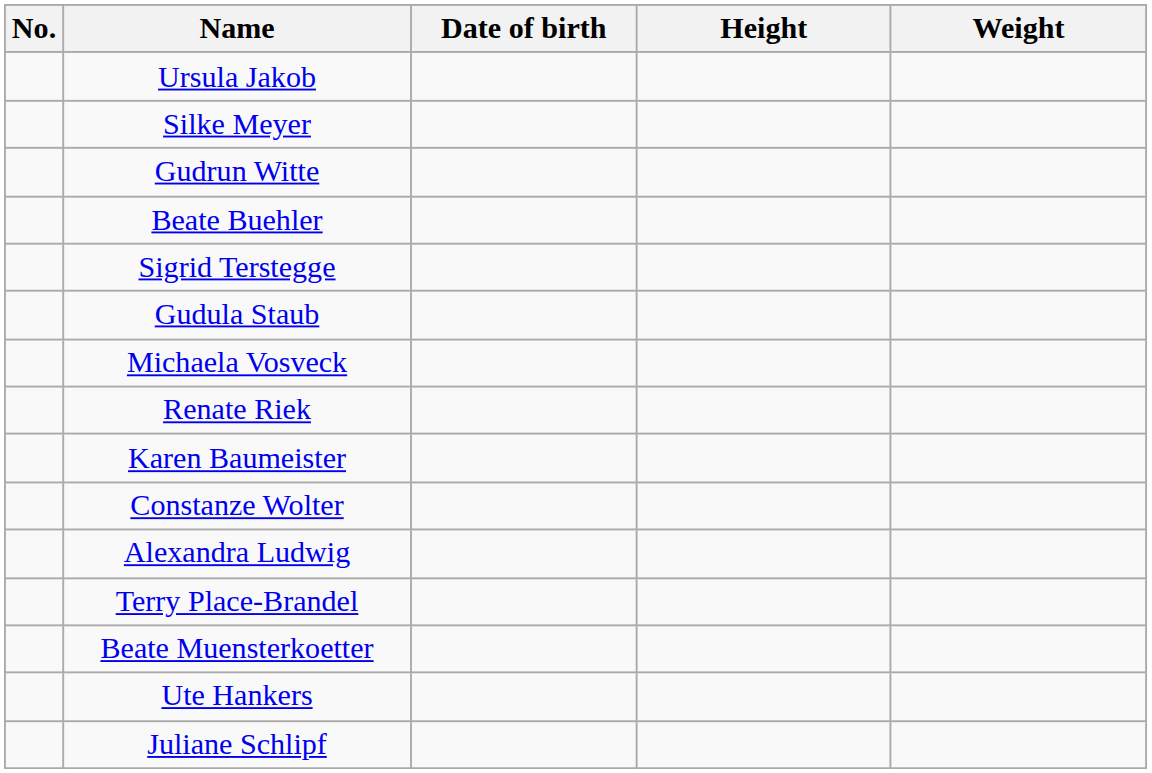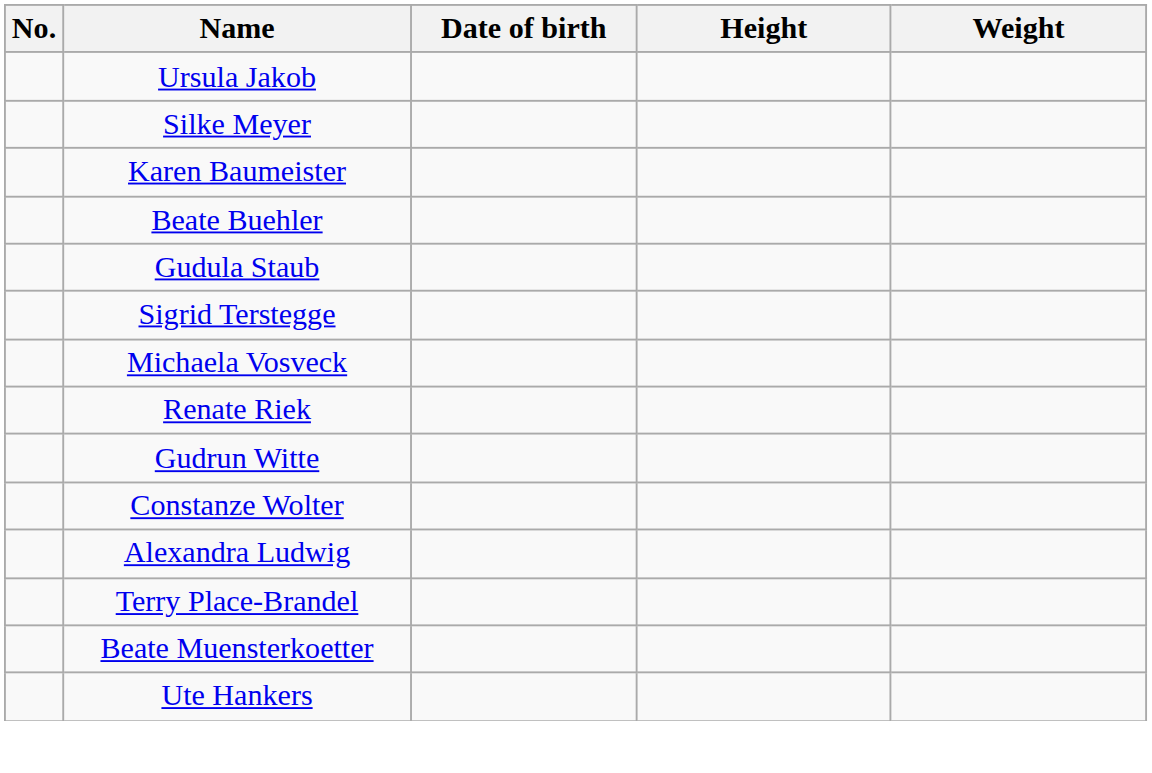 <table class=wikitable sortable style=text-align:center;>
 <tr>
 <th>No.</th>
 <th style=width:12em>Name</th>
 <th style=width:8em>Date of birth</th>
 <th style=width:9em>Height</th>
 <th style=width:9em>Weight</th>
 </tr>
 <tr>
 <td></td>
 <td><a href='#'>Ursula Jakob</a></td>
 <td></td>
 <td></td>
 <td></td>
 </tr>
 <tr>
 <td></td>
 <td><a href='#'>Silke Meyer</a></td>
 <td></td>
 <td></td>
 <td></td>
 </tr>
 <tr>
 <td></td>
-<td><a href='#'>Gudrun Witte</a></td>
+<td><a href='#'>Karen Baumeister</a></td>
 <td></td>
 <td></td>
 <td></td>
 </tr>
 <tr>
 <td></td>
 <td><a href='#'>Beate Buehler</a></td>
 <td></td>
 <td></td>
 <td></td>
 </tr>
 <tr>
 <td></td>
-<td><a href='#'>Sigrid Terstegge</a></td>
+<td><a href='#'>Gudula Staub</a></td>
 <td></td>
 <td></td>
 <td></td>
 </tr>
 <tr>
 <td></td>
-<td><a href='#'>Gudula Staub</a></td>
+<td><a href='#'>Sigrid Terstegge</a></td>
 <td></td>
 <td></td>
 <td></td>
 </tr>
 <tr>
 <td></td>
 <td><a href='#'>Michaela Vosveck</a></td>
 <td></td>
 <td></td>
 <td></td>
 </tr>
 <tr>
 <td></td>
 <td><a href='#'>Renate Riek</a></td>
 <td></td>
 <td></td>
 <td></td>
 </tr>
 <tr>
 <td></td>
-<td><a href='#'>Karen Baumeister</a></td>
+<td><a href='#'>Gudrun Witte</a></td>
 <td></td>
 <td></td>
 <td></td>
 </tr>
 <tr>
 <td></td>
 <td><a href='#'>Constanze Wolter</a></td>
 <td></td>
 <td></td>
 <td></td>
 </tr>
 <tr>
 <td></td>
 <td><a href='#'>Alexandra Ludwig</a></td>
 <td></td>
 <td></td>
 <td></td>
 </tr>
 <tr>
 <td></td>
 <td><a href='#'>Terry Place-Brandel</a></td>
 <td></td>
 <td></td>
 <td></td>
 </tr>
 <tr>
 <td></td>
 <td><a href='#'>Beate Muensterkoetter</a></td>
 <td></td>
 <td></td>
 <td></td>
 </tr>
 <tr>
 <td></td>
 <td><a href='#'>Ute Hankers</a></td>
 <td></td>
 <td></td>
 <td></td>
 </tr>
-<tr>
-<td></td>
-<td><a href='#'>Juliane Schlipf</a></td>
-<td></td>
-<td></td>
-<td></td>
-</tr>
 </table>
